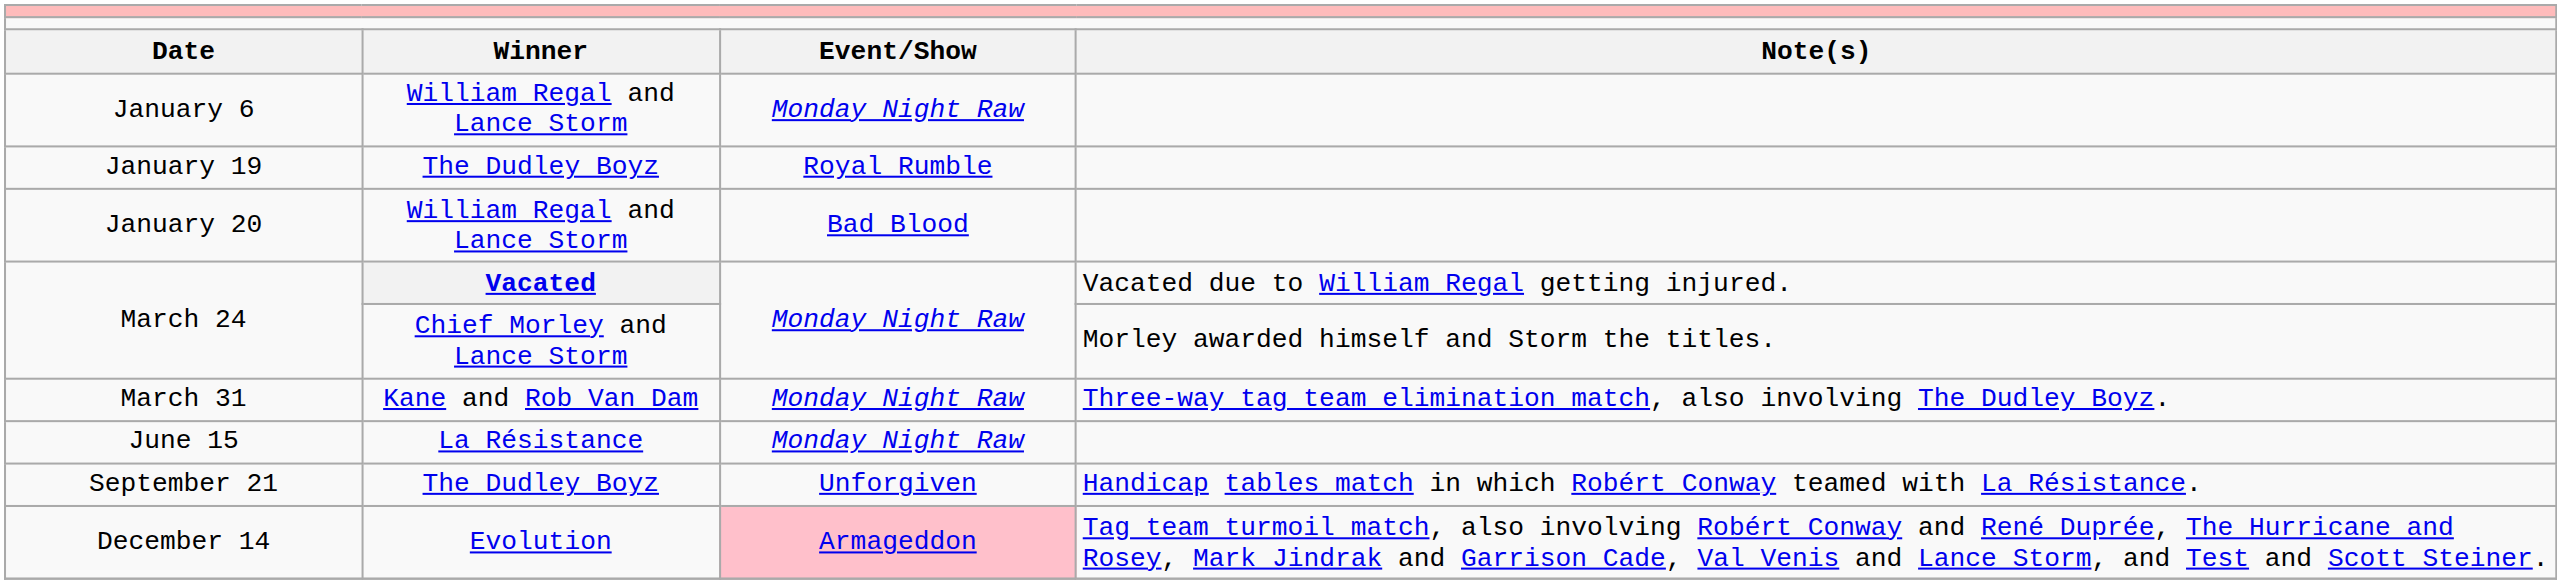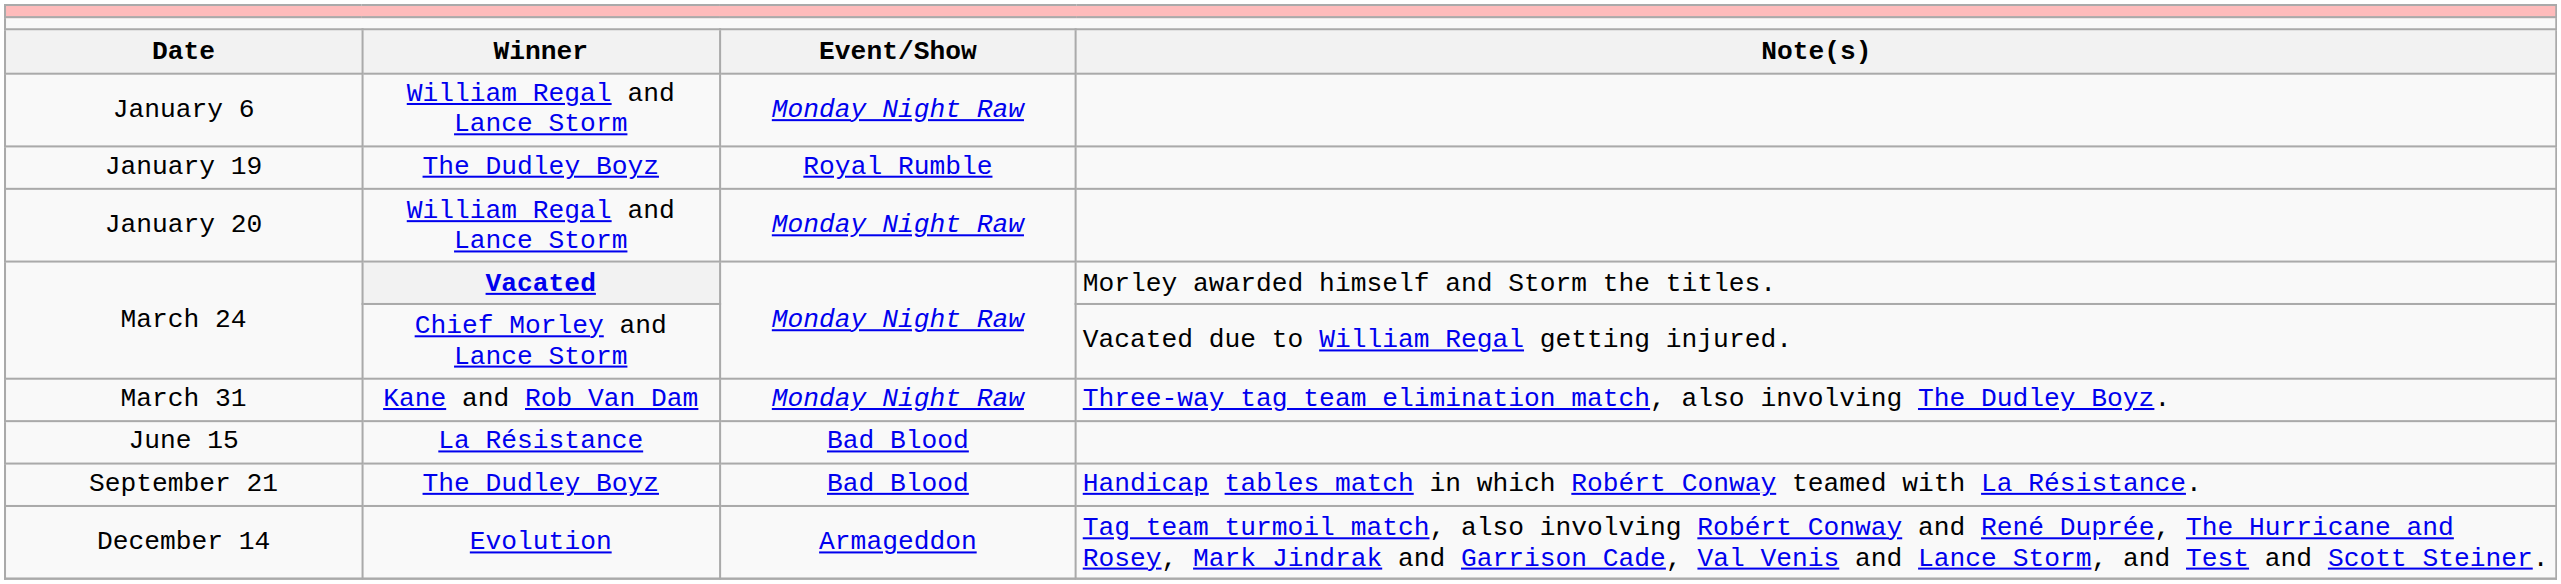 <table class="wikitable" style="text-align:center; width:100%;">
 <tr style="background:#FBB;">
 <td colspan="5"></td>
 </tr>
 <tr>
 <td colspan="5"><strong></strong></td>
 </tr>
 <tr>
 <th width=14%>Date</th>
 <th width=14%>Winner</th>
 <th width=14%>Event/Show</th>
 <th width=58%>Note(s)</th>
 </tr>
 <tr>
 <td>January 6</td>
 <td><a href='#'>William Regal</a> and <a href='#'>Lance Storm</a></td>
 <td><em><a href='#'>Monday Night Raw</a></em></td>
 <td></td>
 </tr>
 <tr>
 <td>January 19</td>
 <td><a href='#'>The Dudley Boyz</a><br></td>
 <td><a href='#'>Royal Rumble</a></td>
 <td></td>
 </tr>
 <tr>
 <td>January 20</td>
 <td><a href='#'>William Regal</a> and <a href='#'>Lance Storm</a></td>
-<td><a href='#'>Bad Blood</a></td>
+<td><em><a href='#'>Monday Night Raw</a></em></td>
 <td></td>
 </tr>
 <tr>
 <td rowspan=2>March 24</td>
 <th><a href='#'>Vacated</a></th>
 <td rowspan=2><em><a href='#'>Monday Night Raw</a></em></td>
-<td align=left>Vacated due to <a href='#'>William Regal</a> getting injured.</td>
+<td align=left>Morley awarded himself and Storm the titles.</td>
 </tr>
 <tr>
 <td><a href='#'>Chief Morley</a> and <a href='#'>Lance Storm</a></td>
-<td align=left>Morley awarded himself and Storm the titles.</td>
+<td align=left>Vacated due to <a href='#'>William Regal</a> getting injured.</td>
 </tr>
 <tr>
 <td>March 31</td>
 <td><a href='#'>Kane</a> and <a href='#'>Rob Van Dam</a></td>
 <td><em><a href='#'>Monday Night Raw</a></em></td>
 <td align=left><a href='#'>Three-way tag team elimination match</a>, also involving <a href='#'>The Dudley Boyz</a>.</td>
 </tr>
 <tr>
 <td>June 15</td>
 <td><a href='#'>La Résistance</a><br></td>
-<td><em><a href='#'>Monday Night Raw</a></em></td>
+<td><a href='#'>Bad Blood</a></td>
 <td></td>
 </tr>
 <tr>
 <td>September 21</td>
 <td><a href='#'>The Dudley Boyz</a><br></td>
-<td><a href='#'>Unforgiven</a></td>
+<td><a href='#'>Bad Blood</a></td>
 <td align=left><a href='#'>Handicap</a> <a href='#'>tables match</a> in which <a href='#'>Robért Conway</a> teamed with <a href='#'>La Résistance</a>.</td>
 </tr>
 <tr>
 <td>December 14</td>
 <td><a href='#'>Evolution</a><br></td>
-<td style="background: pink;"><a href='#'>Armageddon</a></td>
+<td><a href='#'>Armageddon</a></td>
 <td align=left><a href='#'>Tag team turmoil match</a>, also involving <a href='#'>Robért Conway</a> and <a href='#'>René Duprée</a>, <a href='#'>The Hurricane and Rosey</a>, <a href='#'>Mark Jindrak</a> and <a href='#'>Garrison Cade</a>, <a href='#'>Val Venis</a> and <a href='#'>Lance Storm</a>, and <a href='#'>Test</a> and <a href='#'>Scott Steiner</a>.</td>
 </tr>
 <tr>
 </tr>
 </table>
